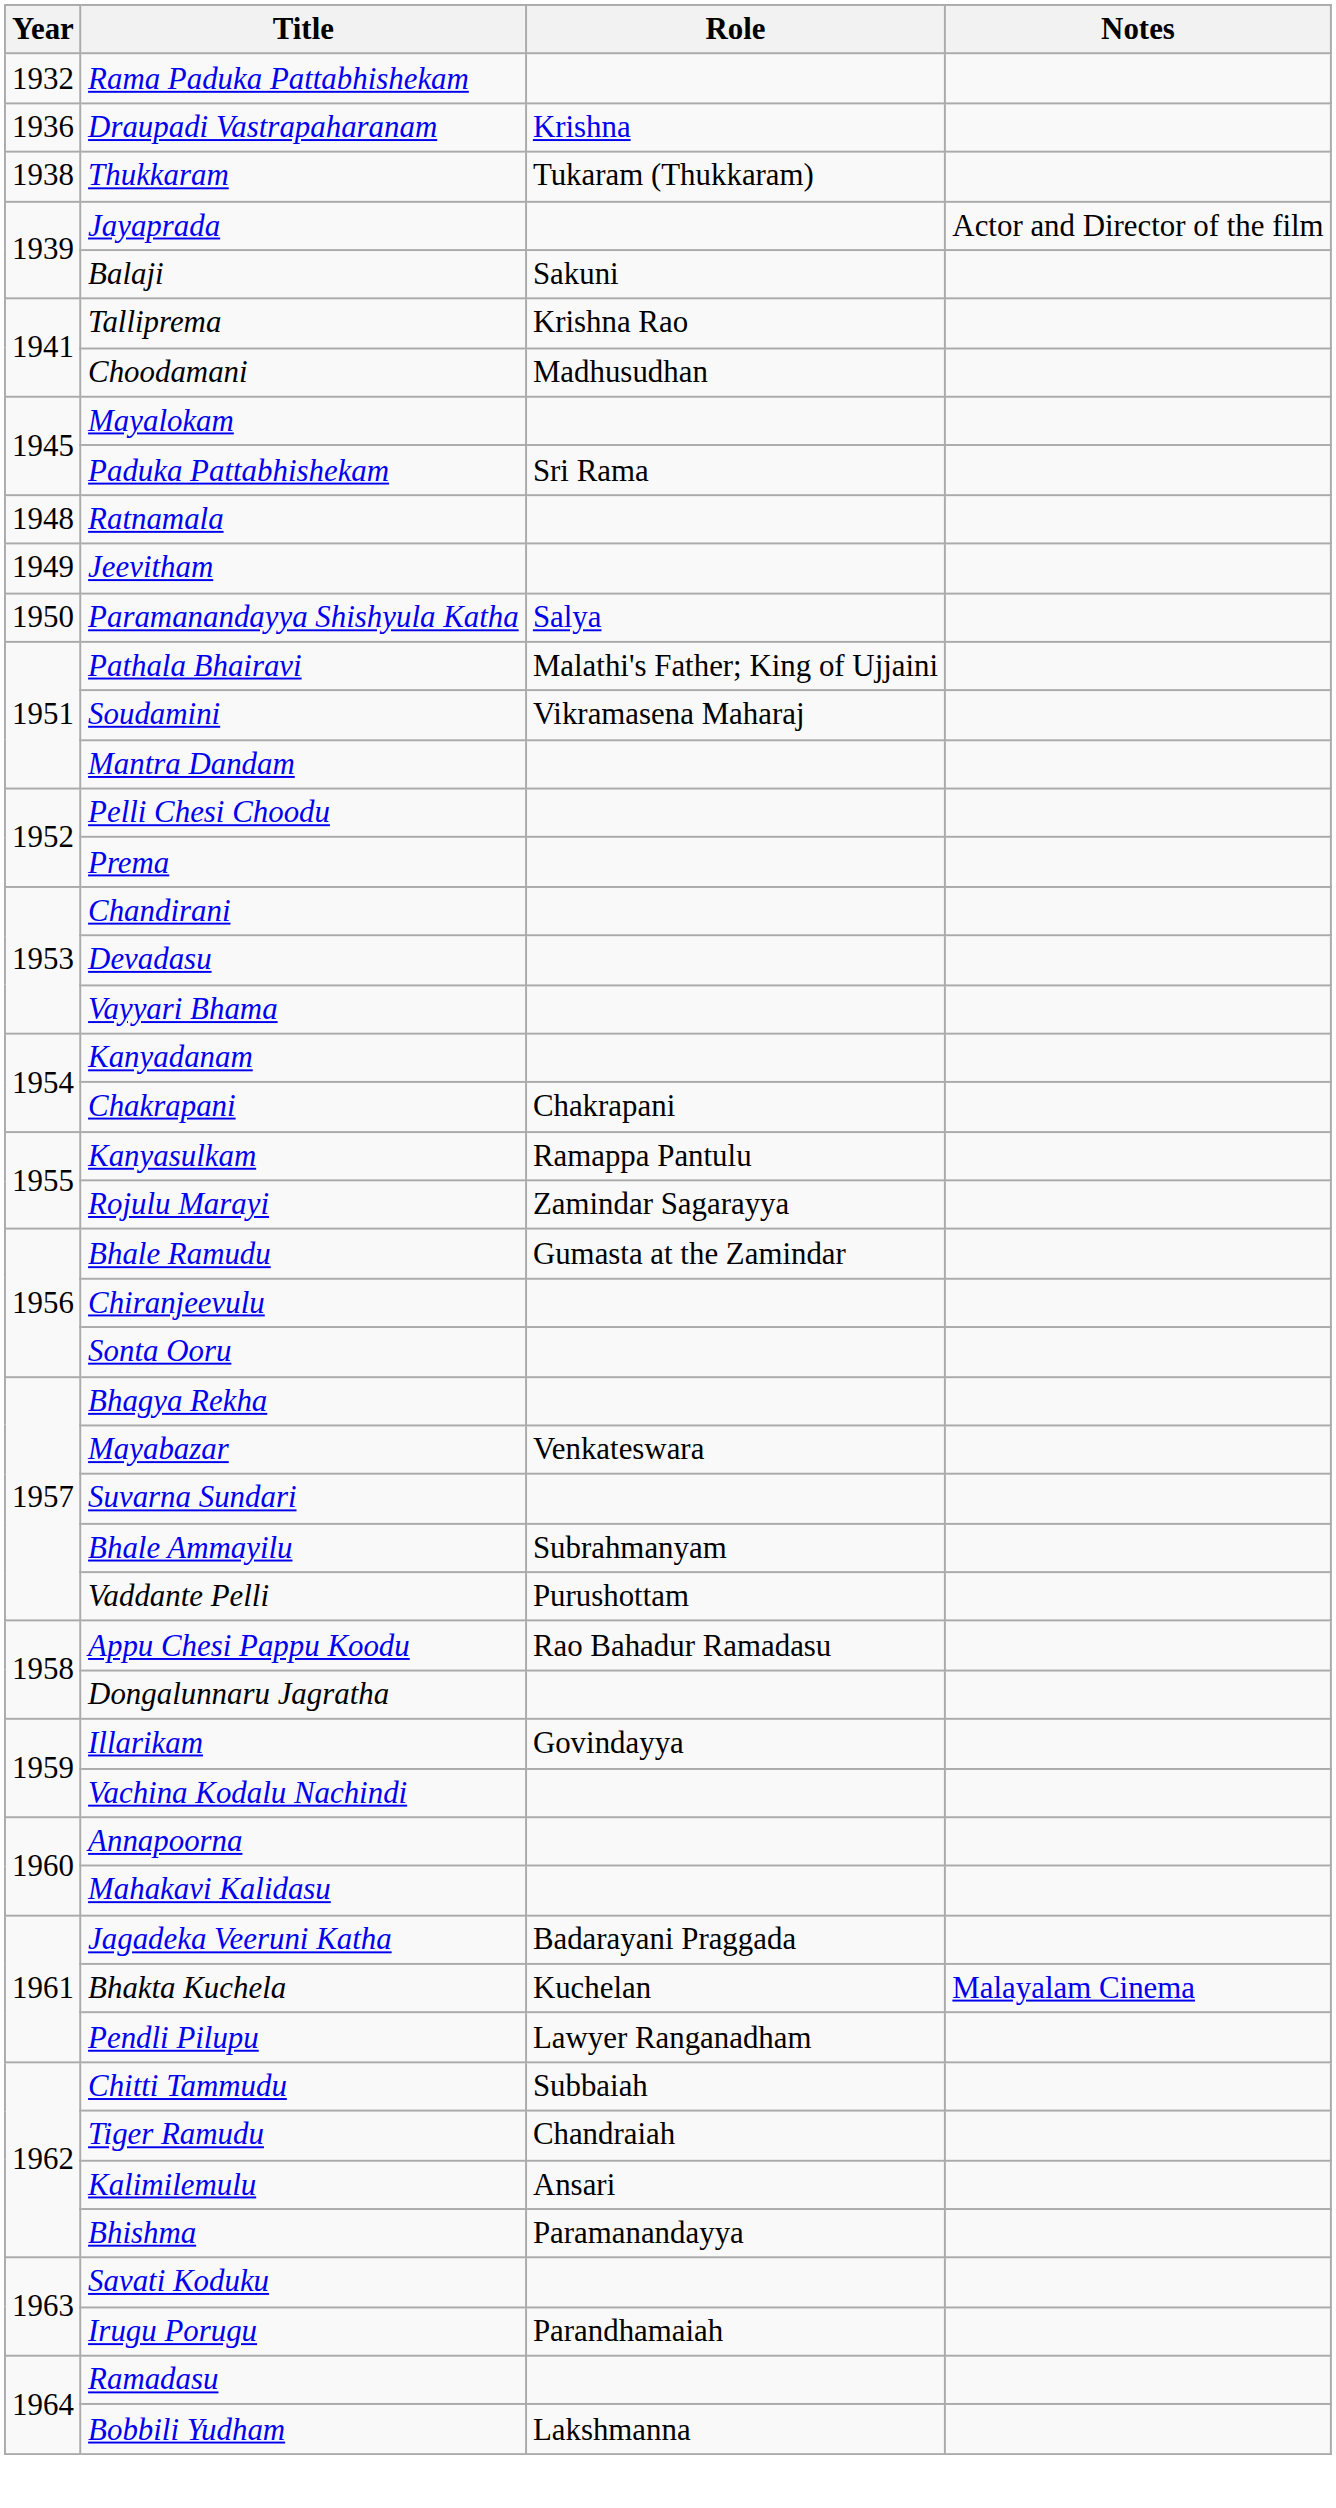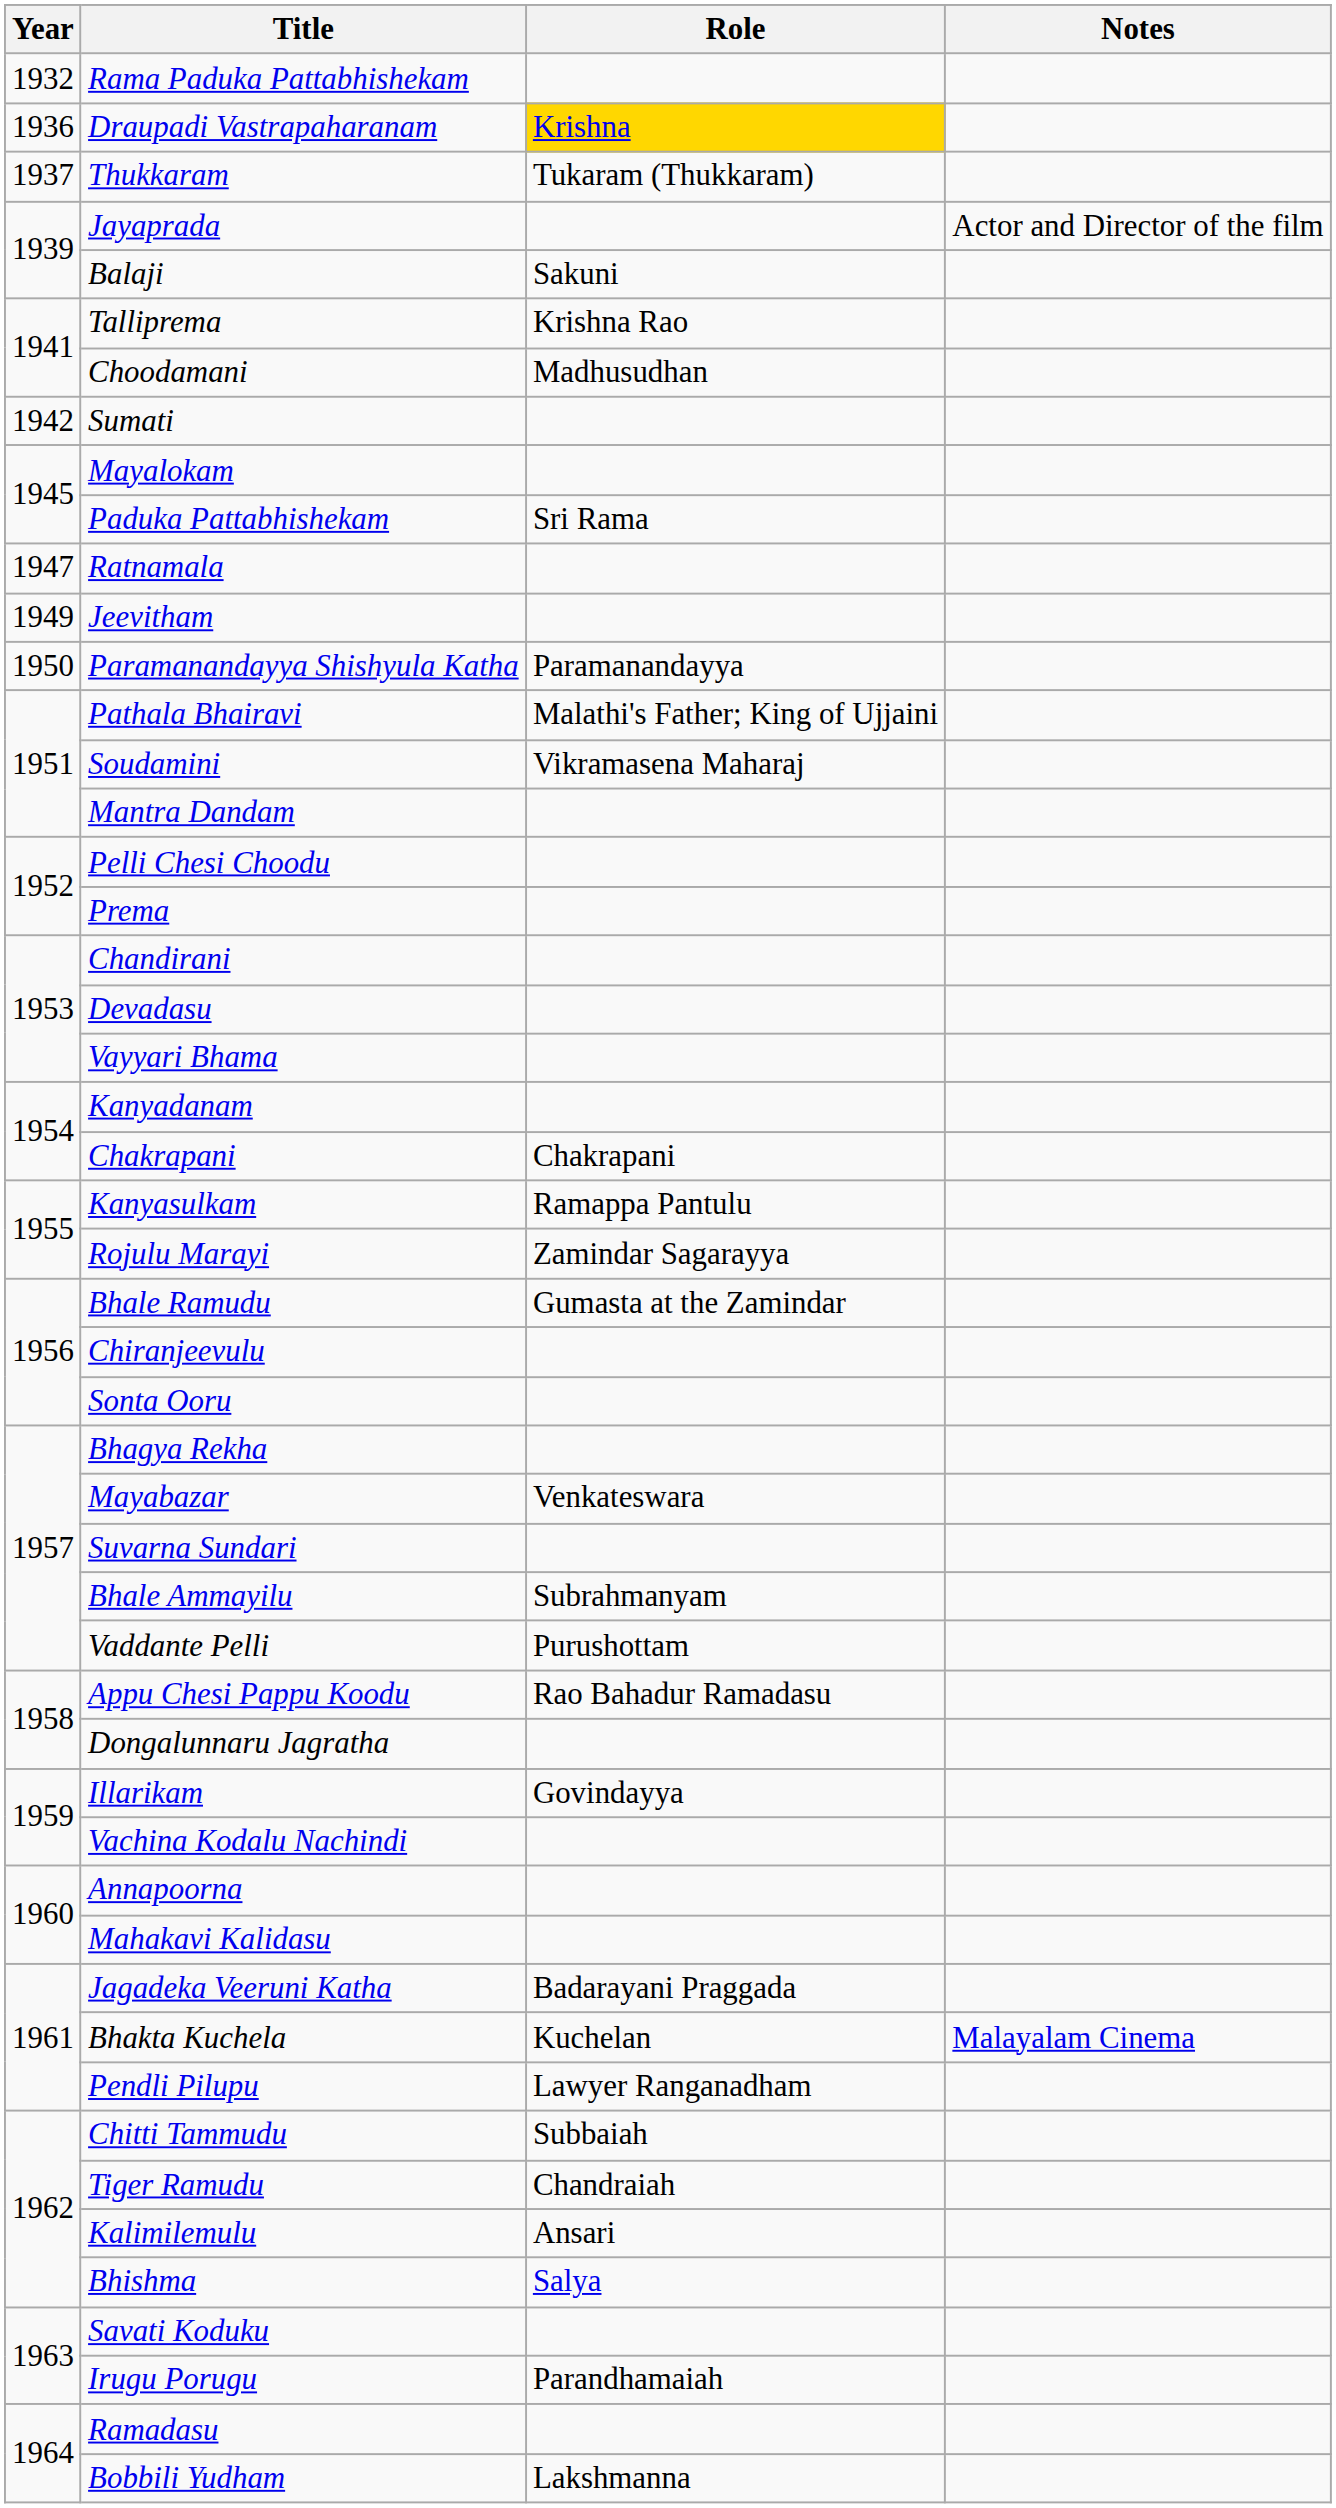 <table class="wikitable sortable">
 <tr>
 <th>Year</th>
 <th>Title</th>
 <th>Role</th>
 <th class="unsortable">Notes</th>
 </tr>
 <tr>
 <td>1932</td>
 <td><em><a href='#'>Rama Paduka Pattabhishekam</a></em></td>
 <td></td>
 <td></td>
 </tr>
 <tr>
 <td>1936</td>
 <td><em><a href='#'>Draupadi Vastrapaharanam</a></em></td>
-<td><a href='#'>Krishna</a></td>
+<td style="background: gold;"><a href='#'>Krishna</a></td>
 <td></td>
 </tr>
 <tr>
-<td>1938</td>
+<td>1937</td>
 <td><em><a href='#'>Thukkaram</a></em></td>
 <td>Tukaram (Thukkaram)</td>
 <td></td>
 </tr>
 <tr>
 <td rowspan="2">1939</td>
 <td><em><a href='#'>Jayaprada</a></em></td>
 <td></td>
 <td>Actor and Director of the film</td>
 </tr>
 <tr>
 <td><em>Balaji</em></td>
 <td>Sakuni</td>
 <td></td>
 </tr>
 <tr>
 <td rowspan="2">1941</td>
 <td><em>Talliprema</em></td>
 <td>Krishna Rao</td>
 <td></td>
 </tr>
 <tr>
 <td><em>Choodamani</em></td>
 <td>Madhusudhan</td>
 <td></td>
 </tr>
 <tr>
+<td>1942</td>
+<td><em>Sumati</em></td>
+<td></td>
+<td></td>
+</tr>
+<tr>
 <td rowspan="2">1945</td>
 <td><em><a href='#'>Mayalokam</a></em></td>
 <td></td>
 <td></td>
 </tr>
 <tr>
 <td><em><a href='#'>Paduka Pattabhishekam</a></em></td>
 <td>Sri Rama</td>
 <td></td>
 </tr>
 <tr>
-<td>1948</td>
+<td>1947</td>
 <td><em><a href='#'>Ratnamala</a></em></td>
 <td></td>
 <td></td>
 </tr>
 <tr>
 <td>1949</td>
 <td><em><a href='#'>Jeevitham</a></em></td>
 <td></td>
 <td></td>
 </tr>
 <tr>
 <td>1950</td>
 <td><em><a href='#'>Paramanandayya Shishyula Katha</a></em></td>
-<td><a href='#'>Salya</a></td>
+<td>Paramanandayya</td>
 <td></td>
 </tr>
 <tr>
 <td rowspan="3">1951</td>
 <td><em><a href='#'>Pathala Bhairavi</a></em></td>
 <td>Malathi's Father; King of Ujjaini</td>
 <td></td>
 </tr>
 <tr>
 <td><em><a href='#'>Soudamini</a></em></td>
 <td>Vikramasena Maharaj</td>
 <td></td>
 </tr>
 <tr>
 <td><em><a href='#'>Mantra Dandam</a></em></td>
 <td></td>
 <td></td>
 </tr>
 <tr>
 <td rowspan="2">1952</td>
 <td><em><a href='#'>Pelli Chesi Choodu</a></em></td>
 <td></td>
 <td></td>
 </tr>
 <tr>
 <td><em><a href='#'>Prema</a></em></td>
 <td></td>
 <td></td>
 </tr>
 <tr>
 <td rowspan="3">1953</td>
 <td><em><a href='#'>Chandirani</a></em></td>
 <td></td>
 <td></td>
 </tr>
 <tr>
 <td><em><a href='#'>Devadasu</a></em></td>
 <td></td>
 <td></td>
 </tr>
 <tr>
 <td><em><a href='#'>Vayyari Bhama</a></em></td>
 <td></td>
 <td></td>
 </tr>
 <tr>
 <td rowspan="2">1954</td>
 <td><em><a href='#'>Kanyadanam</a></em></td>
 <td></td>
 <td></td>
 </tr>
 <tr>
 <td><em><a href='#'>Chakrapani</a></em></td>
 <td>Chakrapani</td>
 <td></td>
 </tr>
 <tr>
 <td rowspan="2">1955</td>
 <td><em><a href='#'>Kanyasulkam</a></em></td>
 <td>Ramappa Pantulu</td>
 <td></td>
 </tr>
 <tr>
 <td><em><a href='#'>Rojulu Marayi</a></em></td>
 <td>Zamindar Sagarayya</td>
 <td></td>
 </tr>
 <tr>
 <td rowspan="3">1956</td>
 <td><em><a href='#'>Bhale Ramudu</a></em></td>
 <td>Gumasta at the Zamindar</td>
 <td></td>
 </tr>
 <tr>
 <td><em><a href='#'>Chiranjeevulu</a></em></td>
 <td></td>
 <td></td>
 </tr>
 <tr>
 <td><em><a href='#'>Sonta Ooru</a></em></td>
 <td></td>
 <td></td>
 </tr>
 <tr>
 <td rowspan="5">1957</td>
 <td><em><a href='#'>Bhagya Rekha</a></em></td>
 <td></td>
 <td></td>
 </tr>
 <tr>
 <td><em><a href='#'>Mayabazar</a></em></td>
 <td>Venkateswara</td>
 <td></td>
 </tr>
 <tr>
 <td><em><a href='#'>Suvarna Sundari</a></em></td>
 <td></td>
 <td></td>
 </tr>
 <tr>
 <td><em><a href='#'>Bhale Ammayilu</a></em></td>
 <td>Subrahmanyam</td>
 <td></td>
 </tr>
 <tr>
 <td><em>Vaddante Pelli</em></td>
 <td>Purushottam</td>
 <td></td>
 </tr>
 <tr>
 <td rowspan="2">1958</td>
 <td><em><a href='#'>Appu Chesi Pappu Koodu</a></em></td>
 <td>Rao Bahadur Ramadasu</td>
 <td></td>
 </tr>
 <tr>
 <td><em>Dongalunnaru Jagratha</em></td>
 <td></td>
 <td></td>
 </tr>
 <tr>
 <td rowspan="2">1959</td>
 <td><em><a href='#'>Illarikam</a></em></td>
 <td>Govindayya</td>
 <td></td>
 </tr>
 <tr>
 <td><em><a href='#'>Vachina Kodalu Nachindi</a></em></td>
 <td></td>
 <td></td>
 </tr>
 <tr>
 <td rowspan="2">1960</td>
 <td><em><a href='#'>Annapoorna</a></em></td>
 <td></td>
 <td></td>
 </tr>
 <tr>
 <td><em><a href='#'>Mahakavi Kalidasu</a></em></td>
 <td></td>
 <td></td>
 </tr>
 <tr>
 <td rowspan="3">1961</td>
 <td><em><a href='#'>Jagadeka Veeruni Katha</a></em></td>
 <td>Badarayani Praggada</td>
 <td></td>
 </tr>
 <tr>
 <td><em>Bhakta Kuchela</em></td>
 <td>Kuchelan</td>
 <td><a href='#'>Malayalam Cinema</a></td>
 </tr>
 <tr>
 <td><em><a href='#'>Pendli Pilupu</a></em></td>
 <td>Lawyer Ranganadham</td>
 <td></td>
 </tr>
 <tr>
 <td rowspan="4">1962</td>
 <td><em><a href='#'>Chitti Tammudu</a></em></td>
 <td>Subbaiah</td>
 <td></td>
 </tr>
 <tr>
 <td><em><a href='#'>Tiger Ramudu</a></em></td>
 <td>Chandraiah</td>
 <td></td>
 </tr>
 <tr>
 <td><em><a href='#'>Kalimilemulu</a></em></td>
 <td>Ansari</td>
 <td></td>
 </tr>
 <tr>
 <td><em><a href='#'>Bhishma</a></em></td>
-<td>Paramanandayya</td>
+<td><a href='#'>Salya</a></td>
 <td></td>
 </tr>
 <tr>
 <td rowspan="2">1963</td>
 <td><em><a href='#'>Savati Koduku</a></em></td>
 <td></td>
 <td></td>
 </tr>
 <tr>
 <td><em><a href='#'>Irugu Porugu</a></em></td>
 <td>Parandhamaiah</td>
 <td></td>
 </tr>
 <tr>
 <td rowspan="2">1964</td>
 <td><em><a href='#'>Ramadasu</a></em></td>
 <td></td>
 <td></td>
 </tr>
 <tr>
 <td><em><a href='#'>Bobbili Yudham</a></em></td>
 <td>Lakshmanna</td>
 <td></td>
 </tr>
 </table>
